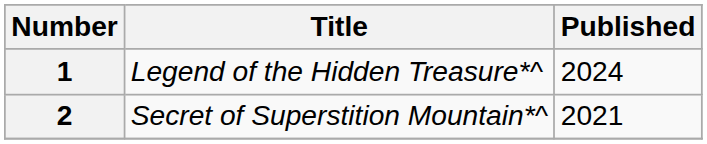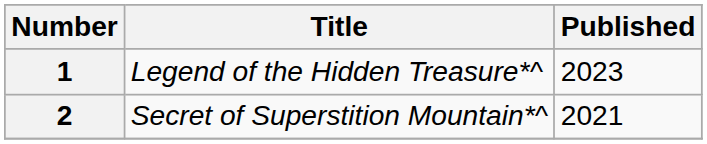 <table class="wikitable sortable">
 <tr>
 <th>Number</th>
 <th>Title</th>
 <th class="unsortable">Published</th>
 </tr>
 <tr>
 <th>1</th>
 <td><em>Legend of the Hidden Treasure*^</em></td>
-<td>2024</td>
+<td>2023</td>
 </tr>
 <tr>
 <th>2</th>
 <td><em>Secret of Superstition Mountain*^</em></td>
 <td>2021</td>
 </tr>
 <tr>
 </tr>
 </table>
